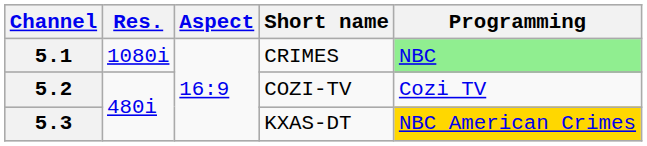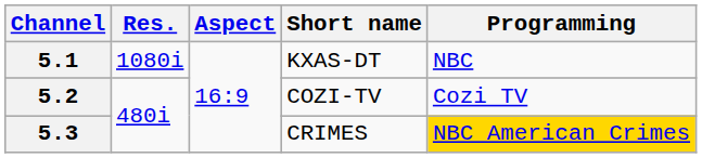 <table class="wikitable">
 <tr>
 <th scope = "col"><a href='#'>Channel</a></th>
 <th scope = "col"><a href='#'>Res.</a></th>
 <th scope = "col"><a href='#'>Aspect</a></th>
 <th scope = "col">Short name</th>
 <th scope = "col">Programming</th>
 </tr>
 <tr>
 <th scope = "row">5.1</th>
 <td><a href='#'>1080i</a></td>
 <td rowspan="3"><a href='#'>16:9</a></td>
-<td>CRIMES</td>
-<td style="background: lightgreen;"><a href='#'>NBC</a></td>
+<td>KXAS-DT</td>
+<td><a href='#'>NBC</a></td>
 </tr>
 <tr>
 <th scope = "row">5.2</th>
 <td rowspan="2"><a href='#'>480i</a></td>
 <td>COZI-TV</td>
 <td><a href='#'>Cozi TV</a></td>
 </tr>
 <tr>
 <th scope = "row">5.3</th>
-<td>KXAS-DT</td>
+<td>CRIMES</td>
 <td style="background: gold;"><a href='#'>NBC American Crimes</a></td>
 </tr>
 </table>
